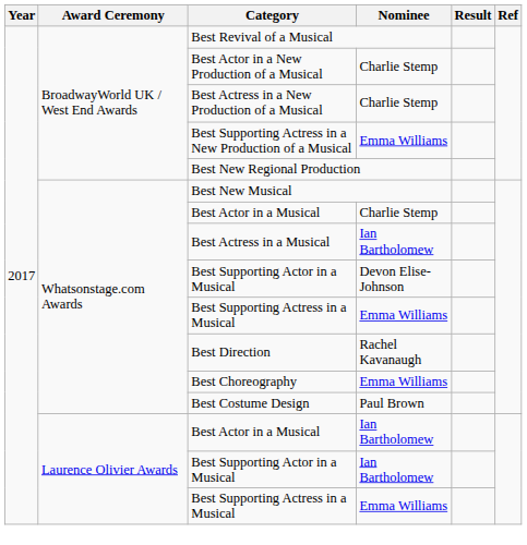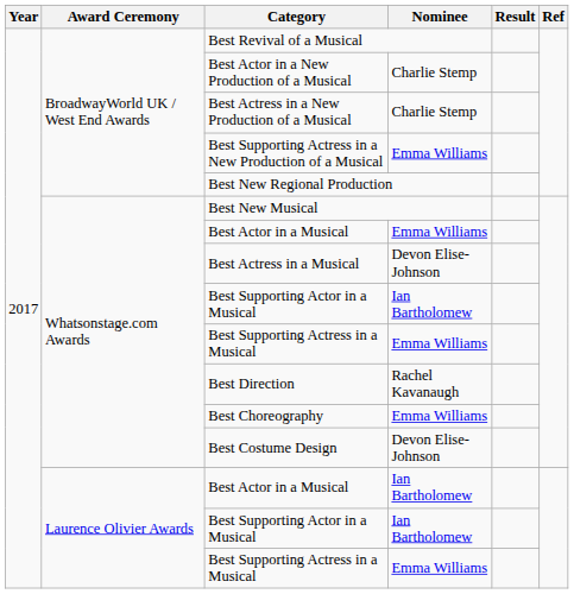 <table class="wikitable">
 <tr>
 <th>Year</th>
 <th>Award Ceremony</th>
 <th>Category</th>
 <th>Nominee</th>
 <th>Result</th>
 <th>Ref</th>
 </tr>
 <tr>
 <td rowspan="16">2017</td>
 <td rowspan="5">BroadwayWorld UK / West End Awards</td>
 <td colspan="2">Best Revival of a Musical</td>
 <td></td>
 <td rowspan="5"></td>
 </tr>
 <tr>
 <td>Best Actor in a New Production of a Musical</td>
 <td>Charlie Stemp</td>
 <td></td>
 </tr>
 <tr>
 <td>Best Actress in a New Production of a Musical</td>
 <td>Charlie Stemp</td>
 <td></td>
 </tr>
 <tr>
 <td>Best Supporting Actress in a New Production of a Musical</td>
 <td><a href='#'>Emma Williams</a></td>
 <td></td>
 </tr>
 <tr>
 <td colspan="2">Best New Regional Production</td>
 <td></td>
 </tr>
 <tr>
 <td rowspan="8">Whatsonstage.com Awards</td>
 <td colspan="2">Best New Musical</td>
 <td></td>
 <td rowspan="8"></td>
 </tr>
 <tr>
 <td>Best Actor in a Musical</td>
-<td>Charlie Stemp</td>
+<td><a href='#'>Emma Williams</a></td>
 <td></td>
 </tr>
 <tr>
 <td>Best Actress in a Musical</td>
-<td><a href='#'>Ian Bartholomew</a></td>
+<td>Devon Elise-Johnson</td>
 <td></td>
 </tr>
 <tr>
 <td>Best Supporting Actor in a Musical</td>
-<td>Devon Elise-Johnson</td>
+<td><a href='#'>Ian Bartholomew</a></td>
 <td></td>
 </tr>
 <tr>
 <td>Best Supporting Actress in a Musical</td>
 <td><a href='#'>Emma Williams</a></td>
 <td></td>
 </tr>
 <tr>
 <td>Best Direction</td>
 <td>Rachel Kavanaugh</td>
 <td></td>
 </tr>
 <tr>
 <td>Best Choreography</td>
 <td><a href='#'>Emma Williams</a></td>
 <td></td>
 </tr>
 <tr>
 <td>Best Costume Design</td>
-<td>Paul Brown</td>
+<td>Devon Elise-Johnson</td>
 <td></td>
 </tr>
 <tr>
 <td rowspan="8"><a href='#'>Laurence Olivier Awards</a></td>
 <td>Best Actor in a Musical</td>
 <td><a href='#'>Ian Bartholomew</a></td>
 <td></td>
 <td rowspan="3"></td>
 </tr>
 <tr>
 <td>Best Supporting Actor in a Musical</td>
 <td><a href='#'>Ian Bartholomew</a></td>
 <td></td>
 </tr>
 <tr>
 <td>Best Supporting Actress in a Musical</td>
 <td><a href='#'>Emma Williams</a></td>
 <td></td>
 </tr>
 </table>
